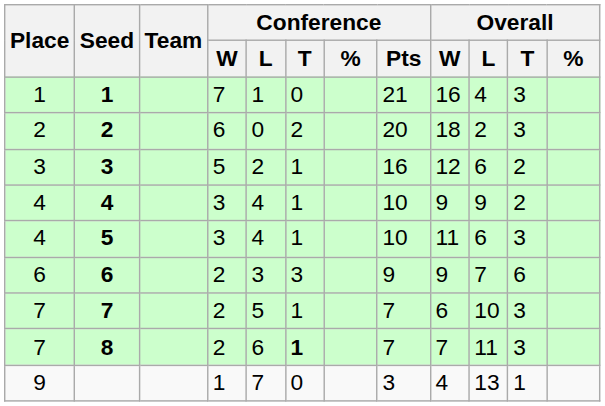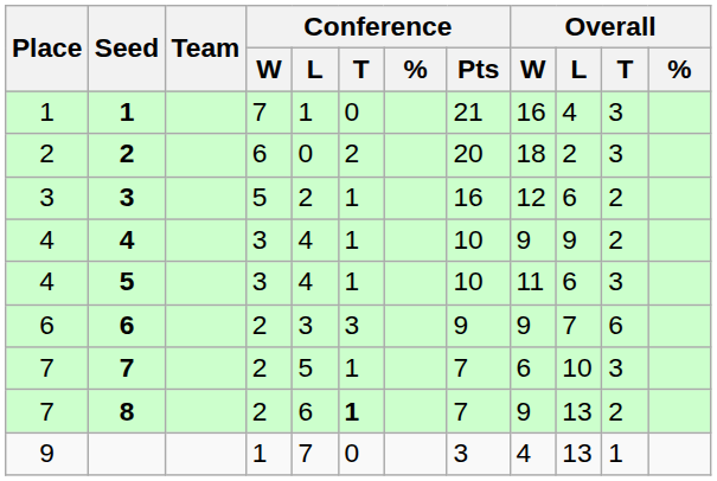 <table class="wikitable">
 <tr>
 <th rowspan ="2">Place</th>
 <th rowspan ="2">Seed</th>
 <th rowspan ="2">Team</th>
 <th colspan = "5">Conference</th>
 <th colspan = "4">Overall</th>
 </tr>
 <tr>
 <th scope="col" style="width: 20px;">W</th>
 <th scope="col" style="width: 20px;">L</th>
 <th scope="col" style="width: 20px;">T</th>
 <th scope="col" style="width: 30px;">%</th>
 <th scope="col" style="width: 30px;">Pts</th>
 <th scope="col" style="width: 20px;">W</th>
 <th scope="col" style="width: 20px;">L</th>
 <th scope="col" style="width: 20px;">T</th>
 <th scope="col" style="width: 30px;">%</th>
 </tr>
 <tr bgcolor=#ccffcc>
 <td style="text-align:center;">1</td>
 <td style="text-align:center;"><strong>1</strong></td>
 <td></td>
 <td>7</td>
 <td>1</td>
 <td>0</td>
 <td></td>
 <td>21</td>
 <td>16</td>
 <td>4</td>
 <td>3</td>
 <td></td>
 </tr>
 <tr bgcolor=#ccffcc>
 <td style="text-align:center;">2</td>
 <td style="text-align:center;"><strong>2</strong></td>
 <td></td>
 <td>6</td>
 <td>0</td>
 <td>2</td>
 <td></td>
 <td>20</td>
 <td>18</td>
 <td>2</td>
 <td>3</td>
 <td></td>
 </tr>
 <tr bgcolor=#ccffcc>
 <td style="text-align:center;">3</td>
 <td style="text-align:center;"><strong>3</strong></td>
 <td></td>
 <td>5</td>
 <td>2</td>
 <td>1</td>
 <td></td>
 <td>16</td>
 <td>12</td>
 <td>6</td>
 <td>2</td>
 <td></td>
 </tr>
 <tr bgcolor=#ccffcc>
 <td style="text-align:center;">4</td>
 <td style="text-align:center;"><strong>4</strong></td>
 <td></td>
 <td>3</td>
 <td>4</td>
 <td>1</td>
 <td></td>
 <td>10</td>
 <td>9</td>
 <td>9</td>
 <td>2</td>
 <td></td>
 </tr>
 <tr bgcolor=#ccffcc>
 <td style="text-align:center;">4</td>
 <td style="text-align:center;"><strong>5</strong></td>
 <td></td>
 <td>3</td>
 <td>4</td>
 <td>1</td>
 <td></td>
 <td>10</td>
 <td>11</td>
 <td>6</td>
 <td>3</td>
 <td></td>
 </tr>
 <tr bgcolor=#ccffcc>
 <td style="text-align:center;">6</td>
 <td style="text-align:center;"><strong>6</strong></td>
 <td></td>
 <td>2</td>
 <td>3</td>
 <td>3</td>
 <td></td>
 <td>9</td>
 <td>9</td>
 <td>7</td>
 <td>6</td>
 <td></td>
 </tr>
 <tr bgcolor=#ccffcc>
 <td style="text-align:center;">7</td>
 <td style="text-align:center;"><strong>7</strong></td>
 <td></td>
 <td>2</td>
 <td>5</td>
 <td>1</td>
 <td></td>
 <td>7</td>
 <td>6</td>
 <td>10</td>
 <td>3</td>
 <td></td>
 </tr>
 <tr bgcolor=#ccffcc>
 <td style="text-align:center;">7</td>
 <td style="text-align:center;"><strong>8</strong></td>
 <td></td>
 <td>2</td>
 <td>6</td>
 <td><strong>1</strong></td>
 <td></td>
 <td>7</td>
-<td>7</td>
-<td>11</td>
-<td>3</td>
+<td>9</td>
+<td>13</td>
+<td>2</td>
 <td></td>
 </tr>
 <tr>
 <td style="text-align:center;">9</td>
 <td style="text-align:center;"></td>
 <td></td>
 <td>1</td>
 <td>7</td>
 <td>0</td>
 <td></td>
 <td>3</td>
 <td>4</td>
 <td>13</td>
 <td>1</td>
 <td></td>
 </tr>
 </table>
